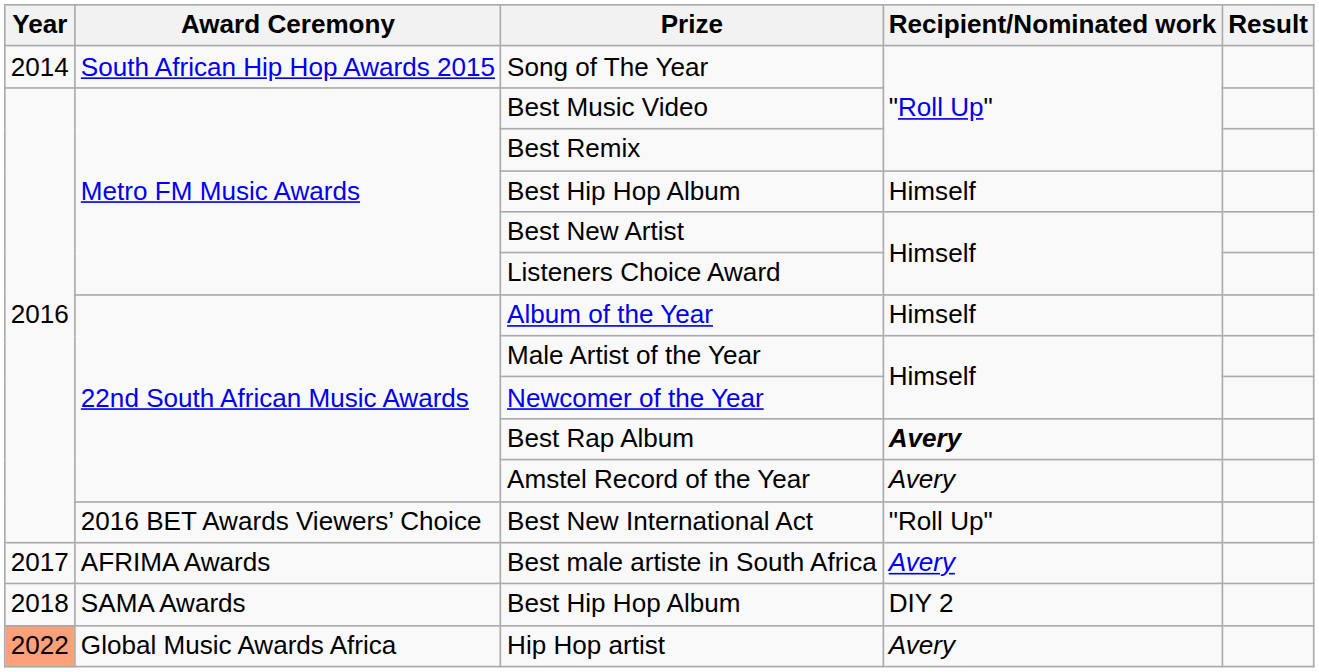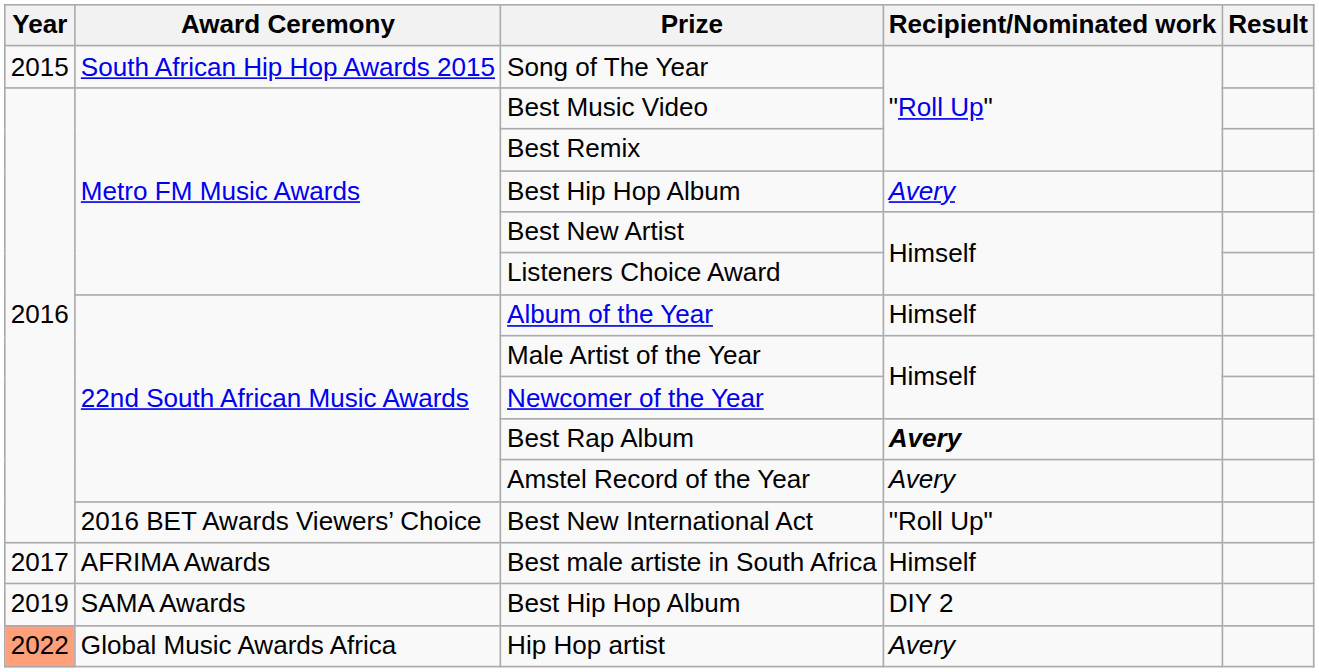 <table class="wikitable sortable">
 <tr>
 <th>Year</th>
 <th>Award Ceremony</th>
 <th>Prize</th>
 <th>Recipient/Nominated work</th>
 <th>Result</th>
 </tr>
 <tr>
-<td>2014</td>
+<td>2015</td>
 <td><a href='#'>South African Hip Hop Awards 2015</a></td>
 <td>Song of The Year</td>
 <td rowspan="3">"<a href='#'>Roll Up</a>"</td>
 <td></td>
 </tr>
 <tr>
 <td rowspan="11">2016</td>
 <td rowspan="5"><a href='#'>Metro FM Music Awards</a></td>
 <td>Best Music Video</td>
 <td></td>
 </tr>
 <tr>
 <td>Best Remix</td>
 <td></td>
 </tr>
 <tr>
 <td>Best Hip Hop Album</td>
-<td>Himself</td>
+<td><em><a href='#'>Avery</a></em></td>
 <td></td>
 </tr>
 <tr>
 <td>Best New Artist</td>
 <td rowspan="2">Himself</td>
 <td></td>
 </tr>
 <tr>
 <td>Listeners Choice Award</td>
 <td></td>
 </tr>
 <tr>
 <td rowspan="5"><a href='#'>22nd South African Music Awards</a></td>
 <td><a href='#'>Album of the Year</a></td>
 <td>Himself</td>
 <td></td>
 </tr>
 <tr>
 <td>Male Artist of the Year</td>
 <td rowspan="2">Himself</td>
 <td></td>
 </tr>
 <tr>
 <td><a href='#'>Newcomer of the Year</a></td>
 <td></td>
 </tr>
 <tr>
 <td>Best Rap Album</td>
 <td><strong><em>Avery</em></strong></td>
 <td></td>
 </tr>
 <tr>
 <td>Amstel Record of the Year</td>
 <td><em>Avery</em></td>
 <td></td>
 </tr>
 <tr>
 <td>2016 BET Awards Viewers’ Choice</td>
 <td>Best New International Act</td>
 <td>"Roll Up"</td>
 <td></td>
 </tr>
 <tr>
 <td>2017</td>
 <td>AFRIMA Awards</td>
 <td>Best male artiste in South Africa</td>
-<td><em><a href='#'>Avery</a></em></td>
+<td>Himself</td>
 <td></td>
 </tr>
 <tr>
-<td>2018</td>
+<td>2019</td>
 <td>SAMA Awards</td>
 <td>Best Hip Hop Album</td>
 <td>DIY 2</td>
 <td></td>
 </tr>
 <tr>
 <td style="background: lightsalmon;">2022</td>
 <td>Global Music Awards Africa</td>
 <td>Hip Hop artist</td>
 <td><em>Avery</em></td>
 <td></td>
 </tr>
 </table>
